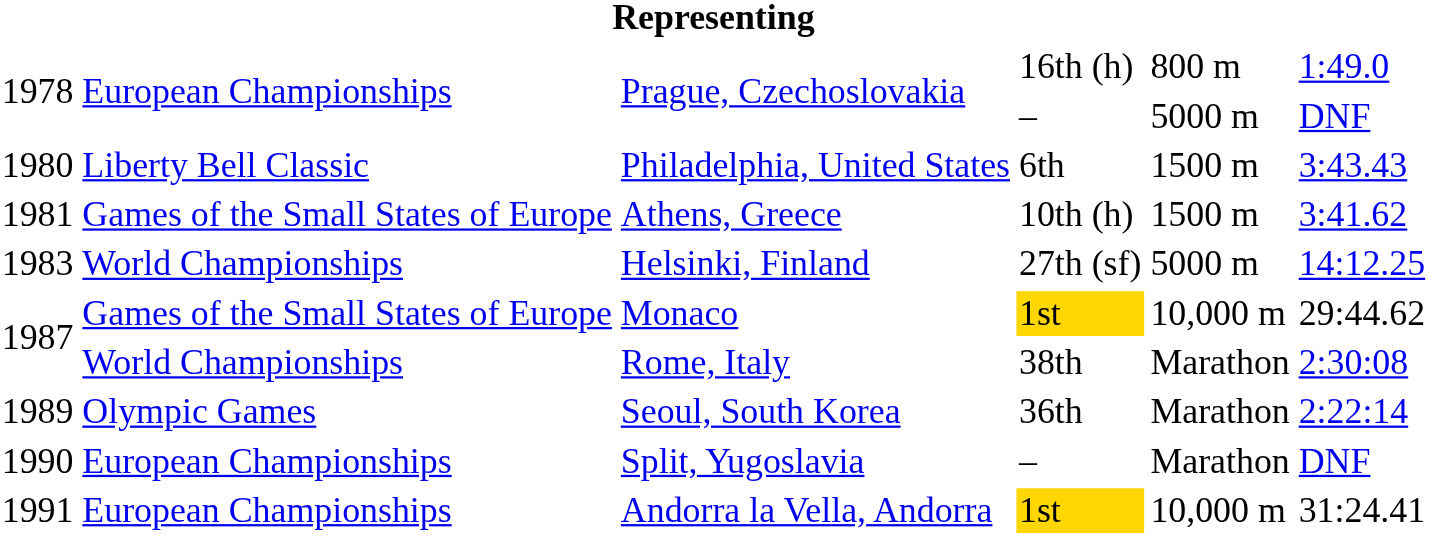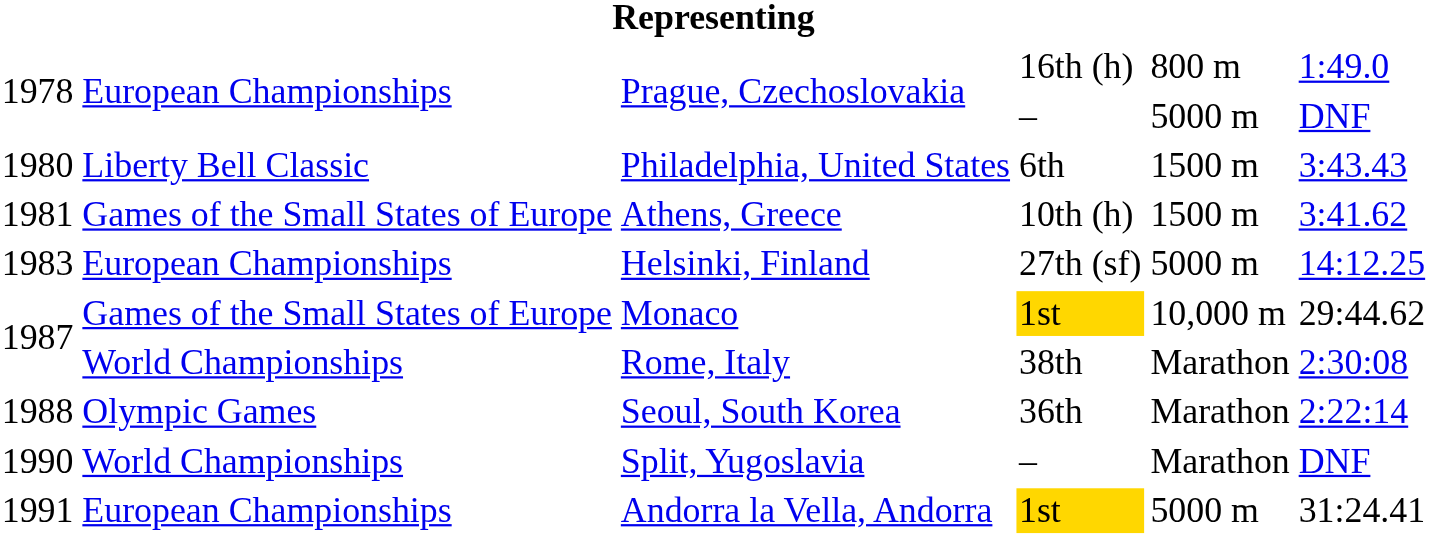 <table>
 <tr>
 <th colspan="6">Representing </th>
 </tr>
 <tr>
 <td rowspan=2>1978</td>
 <td rowspan=2><a href='#'>European Championships</a></td>
 <td rowspan=2><a href='#'>Prague, Czechoslovakia</a></td>
 <td>16th (h)</td>
 <td>800 m</td>
 <td><a href='#'>1:49.0</a></td>
 </tr>
 <tr>
 <td>–</td>
 <td>5000 m</td>
 <td><a href='#'>DNF</a></td>
 </tr>
 <tr>
 <td>1980</td>
 <td><a href='#'>Liberty Bell Classic</a></td>
 <td><a href='#'>Philadelphia, United States</a></td>
 <td>6th</td>
 <td>1500 m</td>
 <td><a href='#'>3:43.43</a></td>
 </tr>
 <tr>
 <td>1981</td>
 <td><a href='#'>Games of the Small States of Europe</a></td>
 <td><a href='#'>Athens, Greece</a></td>
 <td>10th (h)</td>
 <td>1500 m</td>
 <td><a href='#'>3:41.62</a></td>
 </tr>
 <tr>
 <td>1983</td>
-<td><a href='#'>World Championships</a></td>
+<td><a href='#'>European Championships</a></td>
 <td><a href='#'>Helsinki, Finland</a></td>
 <td>27th (sf)</td>
 <td>5000 m</td>
 <td><a href='#'>14:12.25</a></td>
 </tr>
 <tr>
 <td rowspan=2>1987</td>
 <td><a href='#'>Games of the Small States of Europe</a></td>
 <td><a href='#'>Monaco</a></td>
 <td bgcolor=gold>1st</td>
 <td>10,000 m</td>
 <td>29:44.62</td>
 </tr>
 <tr>
 <td><a href='#'>World Championships</a></td>
 <td><a href='#'>Rome, Italy</a></td>
 <td>38th</td>
 <td>Marathon</td>
 <td><a href='#'>2:30:08</a></td>
 </tr>
 <tr>
-<td>1989</td>
+<td>1988</td>
 <td><a href='#'>Olympic Games</a></td>
 <td><a href='#'>Seoul, South Korea</a></td>
 <td>36th</td>
 <td>Marathon</td>
 <td><a href='#'>2:22:14</a></td>
 </tr>
 <tr>
 <td>1990</td>
-<td><a href='#'>European Championships</a></td>
+<td><a href='#'>World Championships</a></td>
 <td><a href='#'>Split, Yugoslavia</a></td>
 <td>–</td>
 <td>Marathon</td>
 <td><a href='#'>DNF</a></td>
 </tr>
 <tr>
 <td>1991</td>
 <td><a href='#'>European Championships</a></td>
 <td><a href='#'>Andorra la Vella, Andorra</a></td>
 <td bgcolor=gold>1st</td>
-<td>10,000 m</td>
+<td>5000 m</td>
 <td>31:24.41</td>
 </tr>
 </table>
